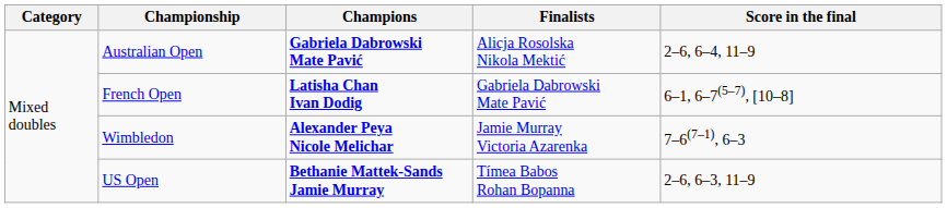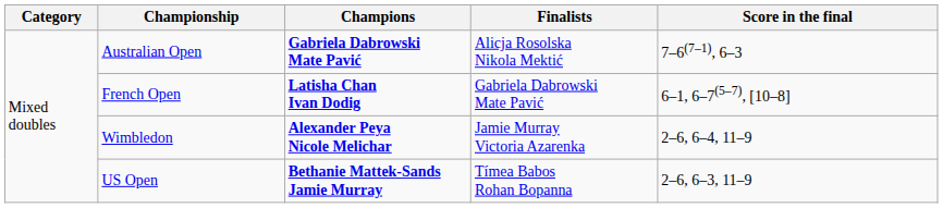 <table class="wikitable" style="font-size:90%;" width=100%>
 <tr>
 <th style="width: 10%;">Category</th>
 <th style="width: 20%;">Championship</th>
 <th style="width: 20%;">Champions</th>
 <th style="width: 20%;">Finalists</th>
 <th style="width: 30%;">Score in the final</th>
 </tr>
 <tr>
 <td rowspan="4">Mixed doubles</td>
 <td><a href='#'>Australian Open</a></td>
 <td> <strong><a href='#'>Gabriela Dabrowski</a></strong> <br>  <strong><a href='#'>Mate Pavić</a></strong></td>
 <td> <a href='#'>Alicja Rosolska</a> <br>  <a href='#'>Nikola Mektić</a></td>
-<td>2–6, 6–4, 11–9</td>
+<td>7–6<sup>(7–1)</sup>, 6–3</td>
 </tr>
 <tr>
 <td><a href='#'>French Open</a></td>
 <td> <strong><a href='#'>Latisha Chan</a></strong> <br>  <strong><a href='#'>Ivan Dodig</a></strong></td>
 <td> <a href='#'>Gabriela Dabrowski</a> <br>  <a href='#'>Mate Pavić</a></td>
 <td>6–1, 6–7<sup>(5–7)</sup>, [10–8]</td>
 </tr>
 <tr>
 <td><a href='#'>Wimbledon</a></td>
 <td> <strong><a href='#'>Alexander Peya</a></strong><br> <strong><a href='#'>Nicole Melichar</a></strong></td>
 <td> <a href='#'>Jamie Murray</a><br> <a href='#'>Victoria Azarenka</a></td>
-<td>7–6<sup>(7–1)</sup>, 6–3</td>
+<td>2–6, 6–4, 11–9</td>
 </tr>
 <tr>
 <td><a href='#'>US Open</a></td>
 <td> <strong><a href='#'>Bethanie Mattek-Sands</a></strong> <br>  <strong><a href='#'>Jamie Murray</a></strong></td>
 <td> <a href='#'>Tímea Babos</a> <br>  <a href='#'>Rohan Bopanna</a></td>
 <td>2–6, 6–3, 11–9</td>
 </tr>
 </table>
